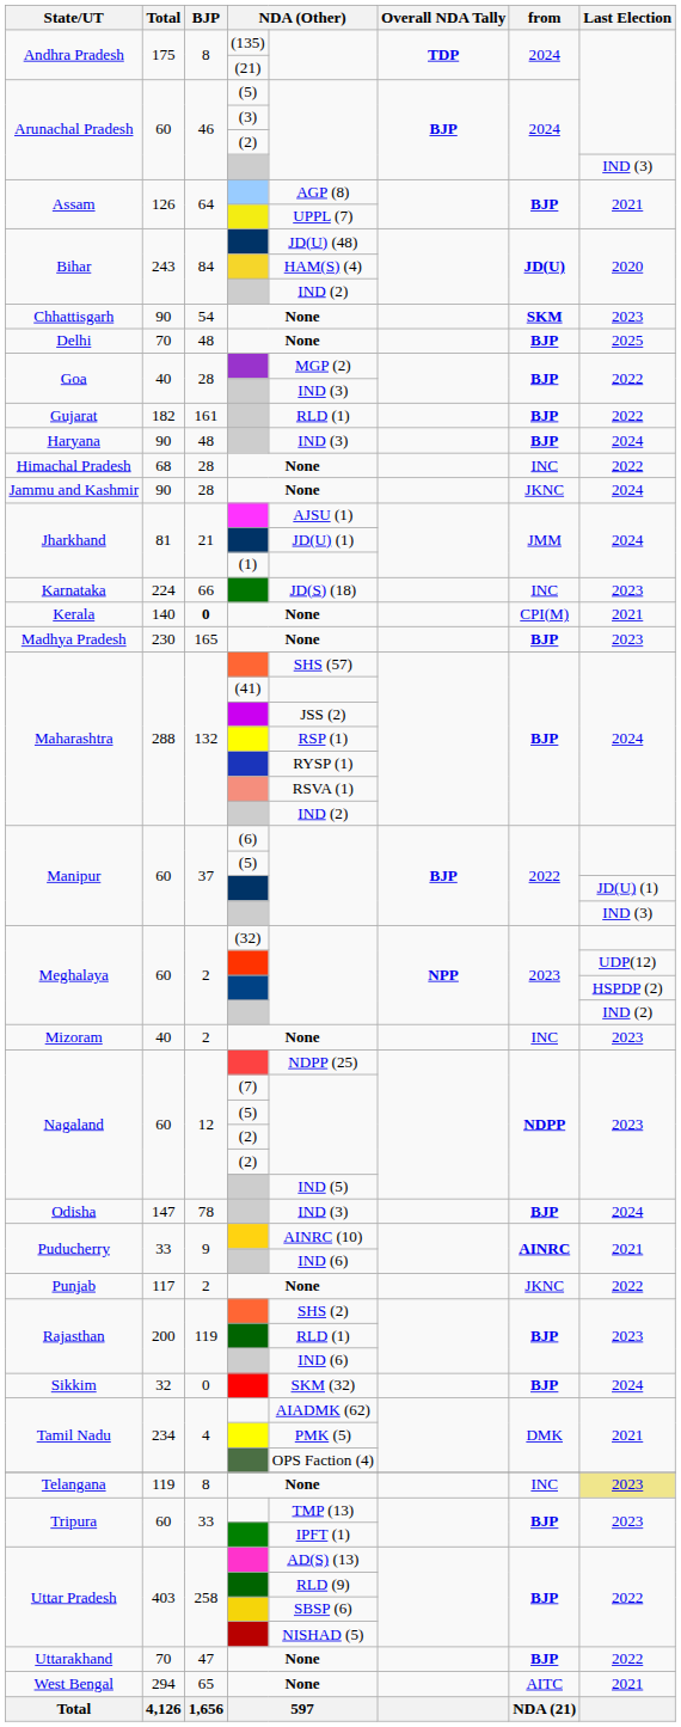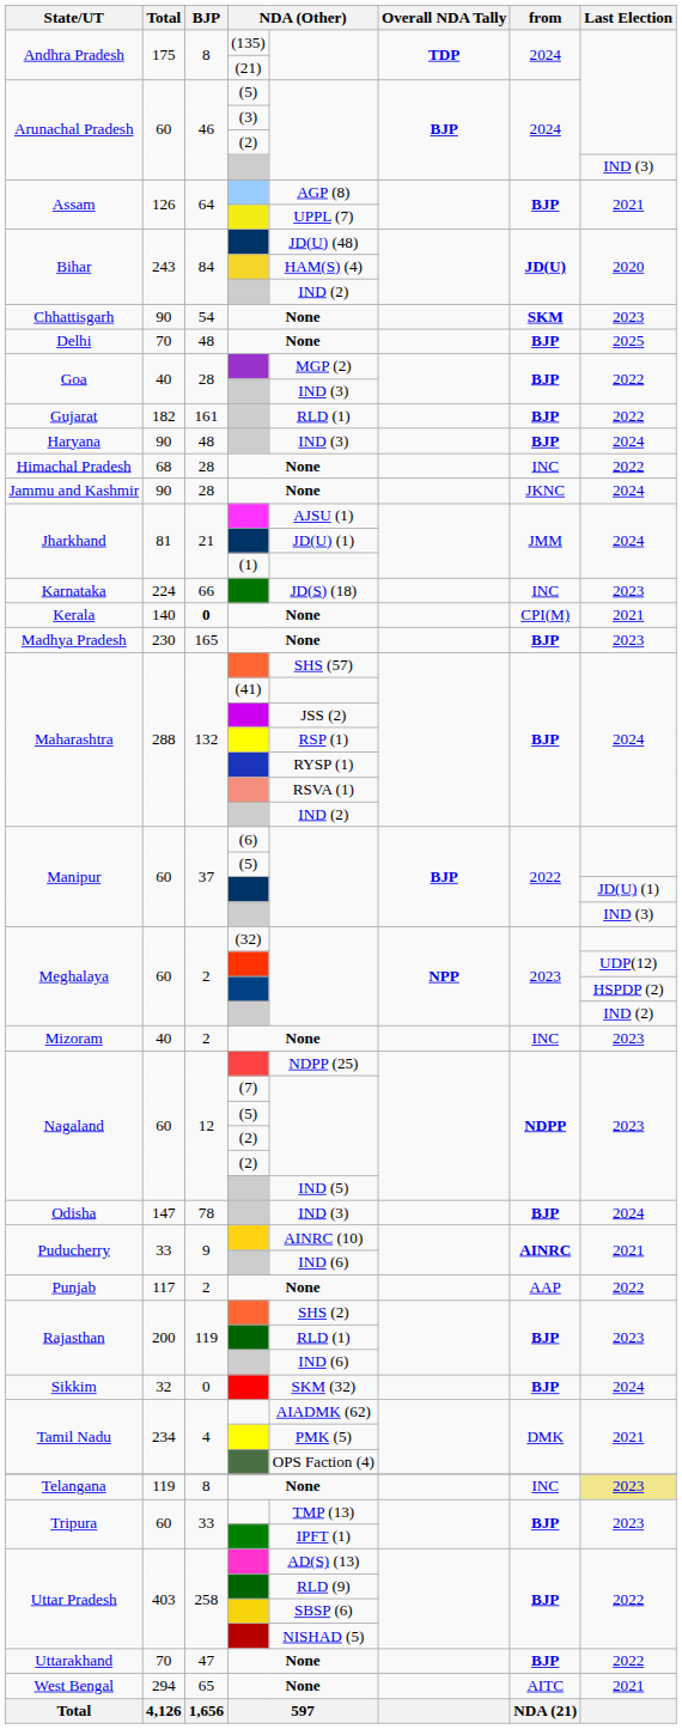 <table class="wikitable sortable" style="text-align:center">
 <tr>
 <th>State/UT</th>
 <th>Total</th>
 <th>BJP</th>
 <th Colspan=2>NDA (Other)</th>
 <th>Overall NDA Tally</th>
 <th> from</th>
 <th>Last Election</th>
 </tr>
 <tr>
 <td rowspan=2><a href='#'>Andhra Pradesh</a></td>
 <td rowspan=2>175</td>
 <td rowspan=2>8</td>
 <td>(135)</td>
 <td rowspan=2></td>
 <td rowspan=2><a href='#'><strong>TDP</strong></a></td>
 <td rowspan="2"><a href='#'>2024</a></td>
 </tr>
 <tr>
 <td> (21)</td>
 </tr>
 <tr>
 <td rowspan=4><a href='#'>Arunachal Pradesh</a></td>
 <td rowspan=4>60</td>
 <td rowspan=4>46</td>
 <td> (5)</td>
 <td rowspan=4></td>
 <td rowspan=4><a href='#'><strong>BJP</strong></a></td>
 <td rowspan="4"><a href='#'>2024</a></td>
 </tr>
 <tr>
 <td> (3)</td>
 </tr>
 <tr>
 <td> (2)</td>
 </tr>
 <tr>
 <td bgcolor=#CDCDCD></td>
 <td><a href='#'>IND</a> (3)</td>
 </tr>
 <tr>
 <td Rowspan=2><a href='#'>Assam</a></td>
 <td Rowspan=2>126</td>
 <td Rowspan=2>64</td>
 <td bgcolor=#99CCFF></td>
 <td><a href='#'>AGP</a> (8)</td>
 <td rowspan=2></td>
 <td Rowspan=2><a href='#'><strong>BJP</strong></a></td>
 <td rowspan="2"><a href='#'>2021</a></td>
 </tr>
 <tr>
 <td bgcolor=#F3ED13></td>
 <td><a href='#'>UPPL</a> (7)</td>
 </tr>
 <tr>
 <td Rowspan=3><a href='#'>Bihar</a></td>
 <td Rowspan=3>243</td>
 <td Rowspan=3>84</td>
 <td bgcolor=#003366></td>
 <td><a href='#'>JD(U)</a> (48)</td>
 <td Rowspan=3></td>
 <td Rowspan=3><a href='#'><strong>JD(U)</strong></a></td>
 <td rowspan="3"><a href='#'>2020</a></td>
 </tr>
 <tr>
 <td bgcolor=#F5D62A></td>
 <td><a href='#'>HAM(S)</a> (4)</td>
 </tr>
 <tr>
 <td bgcolor=#CDCDCD></td>
 <td><a href='#'>IND</a> (2)</td>
 </tr>
 <tr>
 <td><a href='#'>Chhattisgarh</a></td>
 <td>90</td>
 <td>54</td>
 <td Colspan=2><strong>None</strong></td>
 <td></td>
 <td><strong><a href='#'>SKM</a></strong></td>
 <td><a href='#'>2023</a></td>
 </tr>
 <tr>
 <td><a href='#'>Delhi</a></td>
 <td>70</td>
 <td>48</td>
 <td Colspan=2><strong>None</strong></td>
 <td></td>
 <td><a href='#'><strong>BJP</strong></a></td>
 <td><a href='#'>2025</a></td>
 </tr>
 <tr>
 <td rowspan=2><a href='#'>Goa</a></td>
 <td rowspan=2>40</td>
 <td rowspan=2>28</td>
 <td bgcolor=#9933CC></td>
 <td><a href='#'>MGP</a> (2)</td>
 <td rowspan=2></td>
 <td rowspan=2><a href='#'><strong>BJP</strong></a></td>
 <td rowspan="2"><a href='#'>2022</a></td>
 </tr>
 <tr>
 <td bgcolor=#CDCDCD></td>
 <td><a href='#'>IND</a> (3)</td>
 </tr>
 <tr>
 <td><a href='#'>Gujarat</a></td>
 <td>182</td>
 <td>161</td>
 <td bgcolor=#CDCDCD></td>
 <td><a href='#'>RLD</a> (1)</td>
 <td></td>
 <td><a href='#'><strong>BJP</strong></a></td>
 <td><a href='#'>2022</a></td>
 </tr>
 <tr>
 <td><a href='#'>Haryana</a></td>
 <td>90</td>
 <td>48</td>
 <td bgcolor=#CDCDCD></td>
 <td><a href='#'>IND</a> (3)</td>
 <td></td>
 <td><a href='#'><strong>BJP</strong></a></td>
 <td><a href='#'>2024</a></td>
 </tr>
 <tr>
 <td><a href='#'>Himachal Pradesh</a></td>
 <td>68</td>
 <td>28</td>
 <td Colspan=2><strong>None</strong></td>
 <td></td>
 <td><a href='#'>INC</a></td>
 <td><a href='#'>2022</a></td>
 </tr>
 <tr>
 <td><a href='#'>Jammu and Kashmir</a></td>
 <td>90</td>
 <td>28</td>
 <td Colspan=2><strong>None</strong></td>
 <td></td>
 <td><a href='#'>JKNC</a></td>
 <td><a href='#'>2024</a></td>
 </tr>
 <tr>
 <td Rowspan=3><a href='#'>Jharkhand</a></td>
 <td Rowspan=3>81</td>
 <td Rowspan=3>21</td>
 <td bgcolor=#FF33FF></td>
 <td><a href='#'>AJSU</a> (1)</td>
 <td Rowspan=3></td>
 <td Rowspan=3><a href='#'>JMM</a></td>
 <td rowspan="3"><a href='#'>2024</a></td>
 </tr>
 <tr>
 <td bgcolor=#003366></td>
 <td><a href='#'>JD(U)</a> (1)</td>
 </tr>
 <tr>
 <td> (1)</td>
 </tr>
 <tr>
 <td><a href='#'>Karnataka</a></td>
 <td>224</td>
 <td>66</td>
 <td bgcolor=#007500></td>
 <td><a href='#'>JD(S)</a> (18)</td>
 <td></td>
 <td><a href='#'>INC</a></td>
 <td><a href='#'>2023</a></td>
 </tr>
 <tr>
 <td><a href='#'>Kerala</a></td>
 <td>140</td>
 <td><strong>0</strong></td>
 <td Colspan=2><strong>None</strong></td>
 <td></td>
 <td><a href='#'>CPI(M)</a></td>
 <td><a href='#'>2021</a></td>
 </tr>
 <tr>
 <td><a href='#'>Madhya Pradesh</a></td>
 <td>230</td>
 <td>165</td>
 <td Colspan=2><strong>None</strong></td>
 <td></td>
 <td><strong><a href='#'>BJP</a></strong></td>
 <td><a href='#'>2023</a></td>
 </tr>
 <tr>
 <td rowspan="7"><a href='#'>Maharashtra</a></td>
 <td rowspan="7">288</td>
 <td rowspan="7">132</td>
 <td bgcolor=#FF6634></td>
 <td><a href='#'>SHS</a> (57)</td>
 <td rowspan="7"></td>
 <td rowspan="7"><strong><a href='#'>BJP</a></strong></td>
 <td rowspan="7"><a href='#'>2024</a></td>
 </tr>
 <tr>
 <td> (41)</td>
 </tr>
 <tr>
 <td bgcolor=#CB00F1></td>
 <td>JSS (2)</td>
 </tr>
 <tr>
 <td bgcolor=#FFFF00></td>
 <td><a href='#'>RSP</a> (1)</td>
 </tr>
 <tr>
 <td bgcolor=#1A34BB></td>
 <td>RYSP (1)</td>
 </tr>
 <tr>
 <td bgcolor=#F58E7D></td>
 <td>RSVA (1)</td>
 </tr>
 <tr>
 <td bgcolor=#CDCDCD></td>
 <td><a href='#'>IND</a> (2)</td>
 </tr>
 <tr>
 <td rowspan="4"><a href='#'>Manipur</a></td>
 <td rowspan="4">60</td>
 <td rowspan="4">37</td>
 <td> (6)</td>
 <td rowspan="4"></td>
 <td rowspan="4"><strong><a href='#'>BJP</a></strong></td>
 <td rowspan="4"><a href='#'>2022</a></td>
 </tr>
 <tr>
 <td> (5)</td>
 </tr>
 <tr>
 <td bgcolor=#003366></td>
 <td><a href='#'>JD(U)</a> (1)</td>
 </tr>
 <tr>
 <td bgcolor=#CDCDCD></td>
 <td><a href='#'>IND</a> (3)</td>
 </tr>
 <tr>
 <td rowspan="4"><a href='#'>Meghalaya</a></td>
 <td rowspan="4">60</td>
 <td rowspan="4">2</td>
 <td> (32)</td>
 <td rowspan="4"></td>
 <td rowspan="4"><strong><a href='#'>NPP</a></strong></td>
 <td rowspan="4"><a href='#'>2023</a></td>
 </tr>
 <tr>
 <td bgcolor=#ff3300></td>
 <td><a href='#'>UDP</a>(12)</td>
 </tr>
 <tr>
 <td bgcolor=#004285></td>
 <td><a href='#'>HSPDP</a> (2)</td>
 </tr>
 <tr>
 <td bgcolor=#CDCDCD></td>
 <td><a href='#'>IND</a> (2)</td>
 </tr>
 <tr>
 <td><a href='#'>Mizoram</a></td>
 <td>40</td>
 <td>2</td>
 <td Colspan=2><strong>None</strong></td>
 <td></td>
 <td><a href='#'>INC</a></td>
 <td><a href='#'>2023</a></td>
 </tr>
 <tr>
 <td rowspan="6"><a href='#'>Nagaland</a></td>
 <td rowspan="6">60</td>
 <td rowspan="6">12</td>
 <td bgcolor=#FD4242></td>
 <td><a href='#'>NDPP</a> (25)</td>
 <td rowspan="6"></td>
 <td rowspan="6"><strong><a href='#'>NDPP</a></strong></td>
 <td rowspan="6"><a href='#'>2023</a></td>
 </tr>
 <tr>
 <td> (7)</td>
 </tr>
 <tr>
 <td> (5)</td>
 </tr>
 <tr>
 <td> (2)</td>
 </tr>
 <tr>
 <td> (2)</td>
 </tr>
 <tr>
 <td bgcolor=#CDCDCD></td>
 <td><a href='#'>IND</a> (5)</td>
 </tr>
 <tr>
 <td><a href='#'>Odisha</a></td>
 <td>147</td>
 <td>78</td>
 <td bgcolor=#CDCDCD></td>
 <td><a href='#'>IND</a> (3)</td>
 <td></td>
 <td><a href='#'><strong>BJP</strong></a></td>
 <td><a href='#'>2024</a></td>
 </tr>
 <tr>
 <td Rowspan=2><a href='#'>Puducherry</a></td>
 <td Rowspan=2>33</td>
 <td Rowspan=2>9</td>
 <td bgcolor=#FFD311></td>
 <td><a href='#'>AINRC</a> (10)</td>
 <td Rowspan=2></td>
 <td Rowspan=2><strong><a href='#'>AINRC</a></strong></td>
 <td rowspan="2"><a href='#'>2021</a></td>
 </tr>
 <tr>
 <td bgcolor=#CDCDCD></td>
 <td><a href='#'>IND</a> (6)</td>
 </tr>
 <tr>
 <td><a href='#'>Punjab</a></td>
 <td>117</td>
 <td>2</td>
 <td Colspan=2><strong>None</strong></td>
 <td></td>
-<td><a href='#'>JKNC</a></td>
+<td><a href='#'>AAP</a></td>
 <td><a href='#'>2022</a></td>
 </tr>
 <tr>
 <td Rowspan=3><a href='#'>Rajasthan</a></td>
 <td Rowspan=3>200</td>
 <td Rowspan=3>119</td>
 <td bgcolor=#FF6634></td>
 <td><a href='#'>SHS</a> (2)</td>
 <td rowspan=3></td>
 <td rowspan=3><strong><a href='#'>BJP</a></strong></td>
 <td rowspan="3"><a href='#'>2023</a></td>
 </tr>
 <tr>
 <td bgcolor=#006400></td>
 <td><a href='#'>RLD</a> (1)</td>
 </tr>
 <tr>
 <td bgcolor=#CDCDCD></td>
 <td><a href='#'>IND</a> (6)</td>
 </tr>
 <tr>
 <td><a href='#'>Sikkim</a></td>
 <td>32</td>
 <td>0</td>
 <td bgcolor=#FF0000></td>
 <td><a href='#'>SKM</a> (32)</td>
 <td></td>
 <td><strong><a href='#'>BJP</a></strong></td>
 <td><a href='#'>2024</a></td>
 </tr>
 <tr>
 <td Rowspan=3><a href='#'>Tamil Nadu</a></td>
 <td Rowspan=3>234</td>
 <td Rowspan=3>4</td>
 <td bgcolor=></td>
 <td><a href='#'>AIADMK</a> (62)</td>
 <td Rowspan=3></td>
 <td Rowspan=3><a href='#'>DMK</a></td>
 <td rowspan="3"><a href='#'>2021</a></td>
 </tr>
 <tr>
 <td bgcolor=#FFFF00></td>
 <td><a href='#'>PMK</a> (5)</td>
 </tr>
 <tr>
 <td bgcolor=#4B6F44></td>
 <td>OPS Faction (4)</td>
 </tr>
 <tr>
 </tr>
 <tr>
 <td><a href='#'>Telangana</a></td>
 <td>119</td>
 <td>8</td>
 <td Colspan=2><strong>None</strong></td>
 <td></td>
 <td><a href='#'>INC</a></td>
 <td style="background: khaki;"><a href='#'>2023</a></td>
 </tr>
 <tr>
 <td rowspan=2><a href='#'>Tripura</a></td>
 <td rowspan=2>60</td>
 <td rowspan=2>33</td>
 <td bgcolor=></td>
 <td><a href='#'>TMP</a> (13)</td>
 <td rowspan=2></td>
 <td rowspan=2><strong><a href='#'>BJP</a></strong></td>
 <td rowspan="2"><a href='#'>2023</a></td>
 </tr>
 <tr>
 <td bgcolor=#008000></td>
 <td><a href='#'>IPFT</a> (1)</td>
 </tr>
 <tr>
 <td rowspan="4"><a href='#'>Uttar Pradesh</a></td>
 <td rowspan="4">403</td>
 <td rowspan="4">258</td>
 <td bgcolor=#FF33CC></td>
 <td><a href='#'>AD(S)</a> (13)</td>
 <td rowspan="4"></td>
 <td rowspan="4"><strong><a href='#'>BJP</a></strong></td>
 <td rowspan="4"><a href='#'>2022</a></td>
 </tr>
 <tr>
 <td bgcolor=#006400></td>
 <td><a href='#'>RLD</a> (9)</td>
 </tr>
 <tr>
 <td bgcolor=#F5D50A></td>
 <td><a href='#'>SBSP</a> (6)</td>
 </tr>
 <tr>
 <td bgcolor=#B80000></td>
 <td><a href='#'>NISHAD</a> (5)</td>
 </tr>
 <tr>
 <td><a href='#'>Uttarakhand</a></td>
 <td>70</td>
 <td>47</td>
 <td Colspan=2><strong>None</strong></td>
 <td></td>
 <td><strong><a href='#'>BJP</a></strong></td>
 <td><a href='#'>2022</a></td>
 </tr>
 <tr>
 <td><a href='#'>West Bengal</a></td>
 <td>294</td>
 <td>65</td>
 <td Colspan=2><strong>None</strong></td>
 <td></td>
 <td><a href='#'>AITC</a></td>
 <td><a href='#'>2021</a></td>
 </tr>
 <tr>
 <th>Total</th>
 <th>4,126</th>
 <th>1,656</th>
 <th Colspan=2>597</th>
 <th></th>
 <th>NDA (21)</th>
 <th></th>
 </tr>
 </table>
